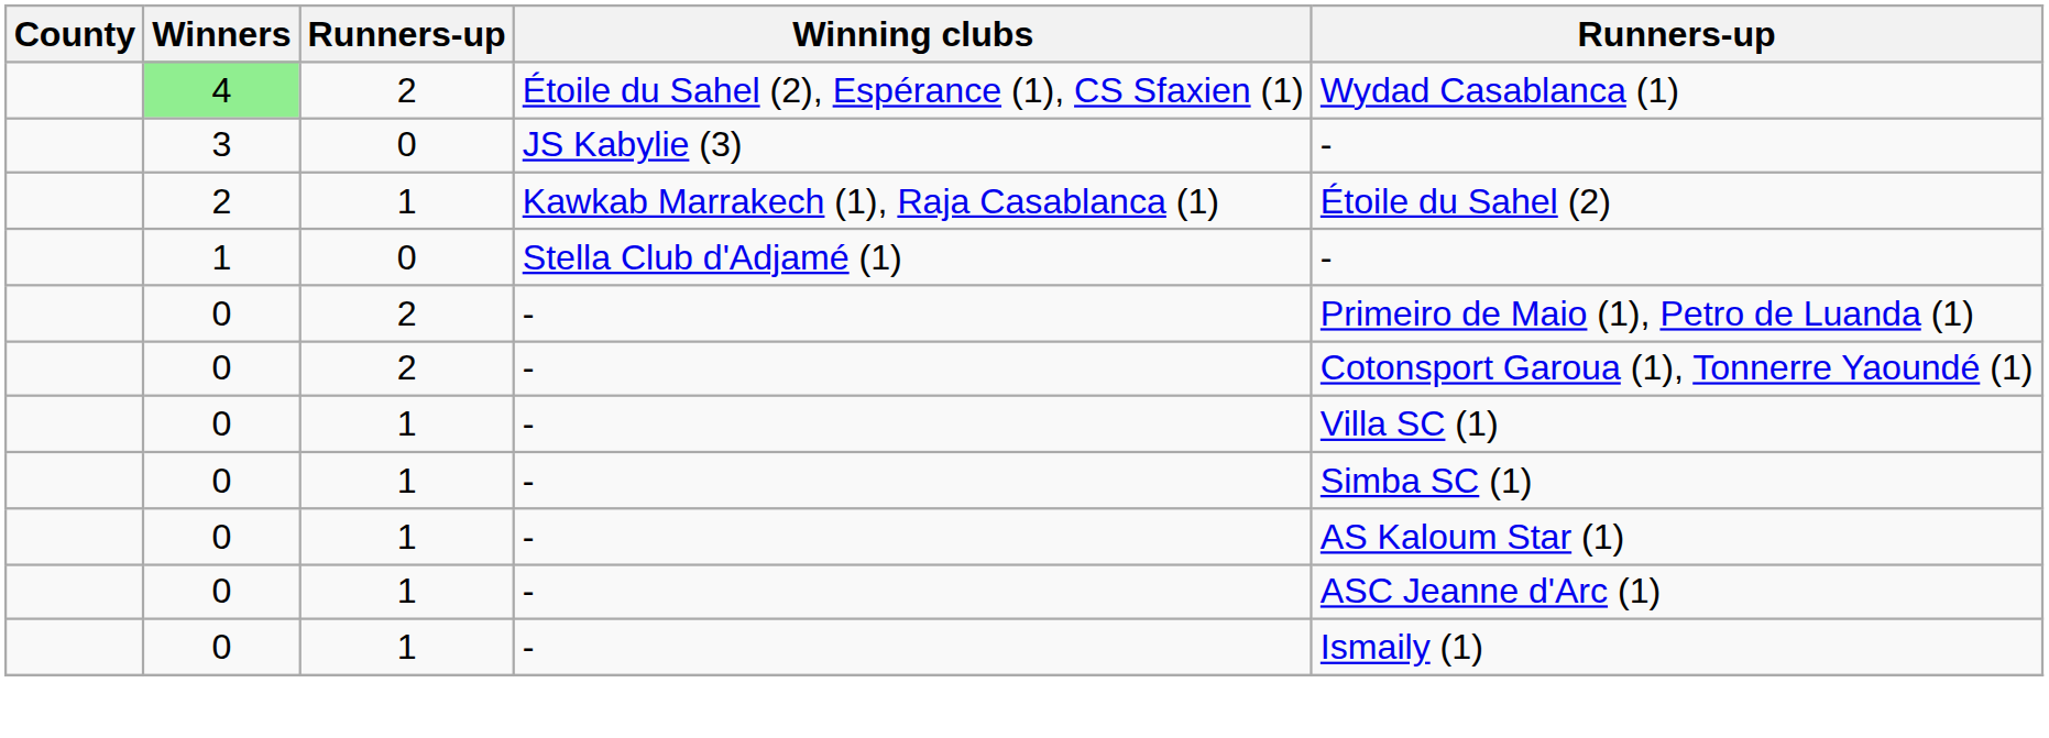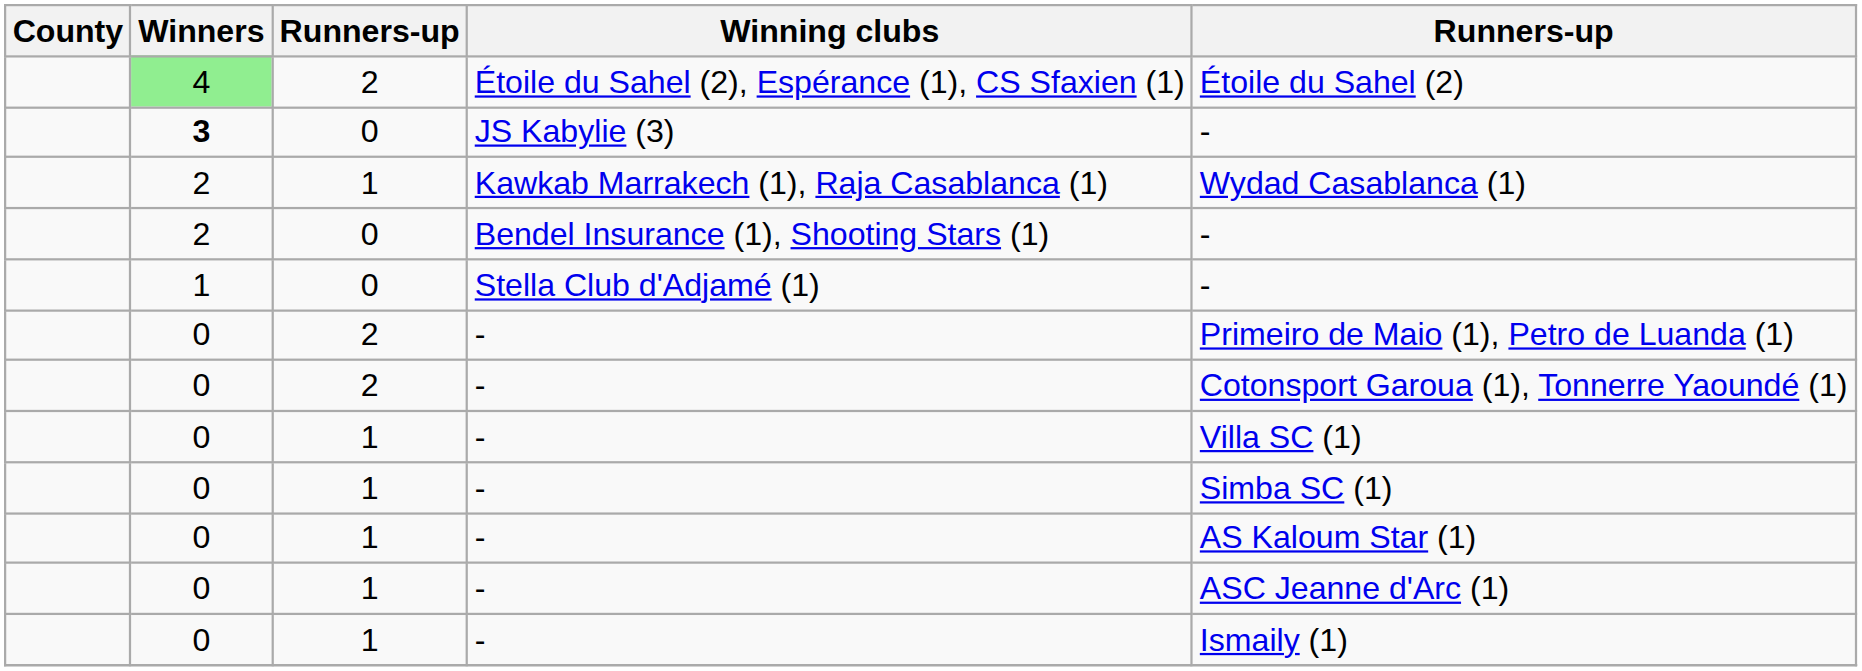 <table class="wikitable sortable" style="font-size:90%;">
 <tr>
 <th>County</th>
 <th>Winners</th>
 <th>Runners-up</th>
 <th>Winning clubs</th>
 <th>Runners-up</th>
 </tr>
 <tr>
 <td></td>
 <td align=center style="background: lightgreen;">4</td>
 <td align=center>2</td>
 <td><a href='#'>Étoile du Sahel</a> (2), <a href='#'>Espérance</a> (1), <a href='#'>CS Sfaxien</a> (1)</td>
-<td><a href='#'>Wydad Casablanca</a> (1)</td>
+<td><a href='#'>Étoile du Sahel</a> (2)</td>
 </tr>
 <tr>
 <td></td>
-<td align=center>3</td>
+<td align=center><strong>3</strong></td>
 <td align=center>0</td>
 <td><a href='#'>JS Kabylie</a> (3)</td>
 <td>-</td>
 </tr>
 <tr>
 <td></td>
 <td align=center>2</td>
 <td align=center>1</td>
 <td><a href='#'>Kawkab Marrakech</a> (1), <a href='#'>Raja Casablanca</a> (1)</td>
-<td><a href='#'>Étoile du Sahel</a> (2)</td>
+<td><a href='#'>Wydad Casablanca</a> (1)</td>
+</tr>
+<tr>
+<td></td>
+<td align=center>2</td>
+<td align=center>0</td>
+<td><a href='#'>Bendel Insurance</a> (1), <a href='#'>Shooting Stars</a> (1)</td>
+<td>-</td>
 </tr>
 <tr>
 <td></td>
 <td align=center>1</td>
 <td align=center>0</td>
 <td><a href='#'>Stella Club d'Adjamé</a> (1)</td>
 <td>-</td>
 </tr>
 <tr>
 <td></td>
 <td align=center>0</td>
 <td align=center>2</td>
 <td>-</td>
 <td><a href='#'>Primeiro de Maio</a> (1), <a href='#'>Petro de Luanda</a> (1)</td>
 </tr>
 <tr>
 <td></td>
 <td align=center>0</td>
 <td align=center>2</td>
 <td>-</td>
 <td><a href='#'>Cotonsport Garoua</a> (1), <a href='#'>Tonnerre Yaoundé</a> (1)</td>
 </tr>
 <tr>
 <td></td>
 <td align=center>0</td>
 <td align=center>1</td>
 <td>-</td>
 <td><a href='#'>Villa SC</a> (1)</td>
 </tr>
 <tr>
 <td></td>
 <td align=center>0</td>
 <td align=center>1</td>
 <td>-</td>
 <td><a href='#'>Simba SC</a> (1)</td>
 </tr>
 <tr>
 <td></td>
 <td align=center>0</td>
 <td align=center>1</td>
 <td>-</td>
 <td><a href='#'>AS Kaloum Star</a> (1)</td>
 </tr>
 <tr>
 <td></td>
 <td align=center>0</td>
 <td align=center>1</td>
 <td>-</td>
 <td><a href='#'>ASC Jeanne d'Arc</a> (1)</td>
 </tr>
 <tr>
 <td></td>
 <td align=center>0</td>
 <td align=center>1</td>
 <td>-</td>
 <td><a href='#'>Ismaily</a> (1)</td>
 </tr>
 <tr>
 </tr>
 </table>
